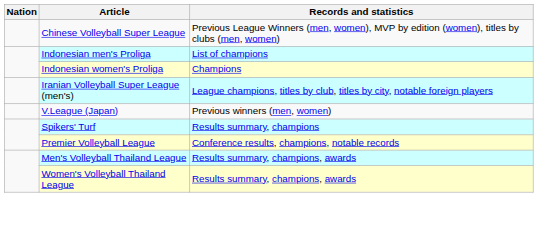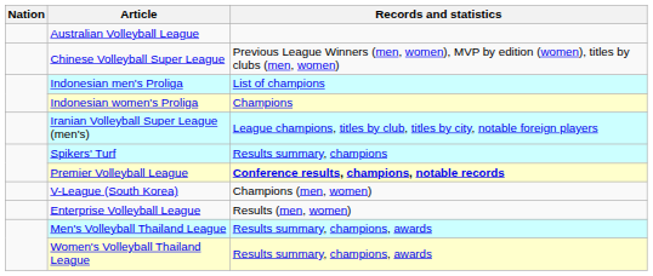 <table class="wikitable">
 <tr>
 <th>Nation</th>
 <th>Article</th>
 <th>Records and statistics</th>
+</tr>
+<tr>
+<td></td>
+<td><a href='#'>Australian Volleyball League</a></td>
+<td></td>
 </tr>
 <tr>
 <td></td>
 <td><a href='#'>Chinese Volleyball Super League</a></td>
 <td>Previous League Winners (<a href='#'>men</a>, <a href='#'>women</a>), MVP by edition (<a href='#'>women</a>), titles by clubs (<a href='#'>men</a>, <a href='#'>women</a>)</td>
 </tr>
 <tr>
 <td rowspan="2"></td>
 <td style="background-color: #cff;"><a href='#'>Indonesian men's Proliga</a></td>
 <td style="background-color: #cff;"><a href='#'>List of champions</a></td>
 </tr>
 <tr style="background-color: #ffc;">
 <td><a href='#'>Indonesian women's Proliga</a></td>
 <td><a href='#'>Champions</a></td>
 </tr>
 <tr>
 <td></td>
 <td style="background-color: #cff;"><a href='#'>Iranian Volleyball Super League</a> (men's)</td>
 <td style="background-color: #cff;"><a href='#'>League champions</a>, <a href='#'>titles by club</a>, <a href='#'>titles by city</a>, <a href='#'>notable foreign players</a></td>
 </tr>
 <tr>
-<td></td>
-<td><a href='#'>V.League (Japan)</a></td>
-<td>Previous winners (<a href='#'>men</a>, <a href='#'>women</a>)</td>
-</tr>
-<tr>
 <td rowspan="2"></td>
 <td style="background-color: #cff;"><a href='#'>Spikers' Turf</a></td>
 <td style="background-color: #cff;"><a href='#'>Results summary</a>, <a href='#'>champions</a></td>
 </tr>
 <tr style="background-color: #ffc;">
 <td><a href='#'>Premier Volleyball League</a></td>
-<td><a href='#'>Conference results</a>, <a href='#'>champions</a>, <a href='#'>notable records</a></td>
+<td><strong><a href='#'>Conference results</a>, <a href='#'>champions</a>, <a href='#'>notable records</a></strong></td>
+</tr>
+<tr>
+<td></td>
+<td><a href='#'>V-League (South Korea)</a></td>
+<td>Champions (<a href='#'>men</a>, <a href='#'>women</a>)</td>
+</tr>
+<tr>
+<td></td>
+<td><a href='#'>Enterprise Volleyball League</a></td>
+<td>Results (<a href='#'>men</a>, <a href='#'>women</a>)</td>
 </tr>
 <tr>
 <td rowspan="2"></td>
 <td style="background-color: #cff;"><a href='#'>Men's Volleyball Thailand League</a></td>
 <td style="background-color: #cff;"><a href='#'>Results summary</a>, <a href='#'>champions</a>, <a href='#'>awards</a></td>
 </tr>
 <tr style="background-color: #ffc;">
 <td><a href='#'>Women's Volleyball Thailand League</a></td>
 <td><a href='#'>Results summary</a>, <a href='#'>champions</a>, <a href='#'>awards</a></td>
 </tr>
 </table>
